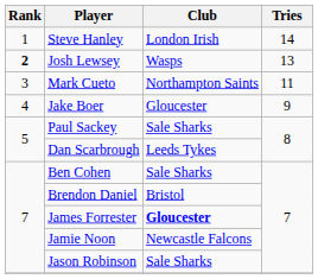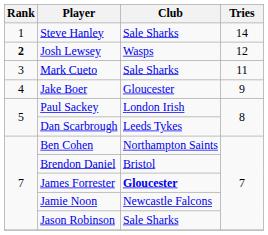 <table class="wikitable" style="text-align:center">
 <tr>
 <th>Rank</th>
 <th>Player</th>
 <th>Club</th>
 <th style="width:50px;">Tries</th>
 </tr>
 <tr>
 <td>1</td>
 <td align=left> <a href='#'>Steve Hanley</a></td>
-<td align=left><a href='#'>London Irish</a></td>
+<td align=left><a href='#'>Sale Sharks</a></td>
 <td>14</td>
 </tr>
 <tr>
 <td><strong>2</strong></td>
 <td align=left> <a href='#'>Josh Lewsey</a></td>
 <td align=left><a href='#'>Wasps</a></td>
-<td>13</td>
+<td>12</td>
 </tr>
 <tr>
 <td>3</td>
 <td align=left> <a href='#'>Mark Cueto</a></td>
-<td align=left><a href='#'>Northampton Saints</a></td>
+<td align=left><a href='#'>Sale Sharks</a></td>
 <td>11</td>
 </tr>
 <tr>
 <td>4</td>
 <td align=left> <a href='#'>Jake Boer</a></td>
 <td align=left><a href='#'>Gloucester</a></td>
 <td>9</td>
 </tr>
 <tr>
 <td rowspan=2>5</td>
 <td align=left> <a href='#'>Paul Sackey</a></td>
-<td align=left><a href='#'>Sale Sharks</a></td>
+<td align=left><a href='#'>London Irish</a></td>
 <td rowspan=2>8</td>
 </tr>
 <tr>
 <td align=left> <a href='#'>Dan Scarbrough</a></td>
 <td align=left><a href='#'>Leeds Tykes</a></td>
 </tr>
 <tr>
 <td rowspan=5>7</td>
 <td align=left> <a href='#'>Ben Cohen</a></td>
-<td align=left><a href='#'>Sale Sharks</a></td>
+<td align=left><a href='#'>Northampton Saints</a></td>
 <td rowspan=5>7</td>
 </tr>
 <tr>
 <td align=left> <a href='#'>Brendon Daniel</a></td>
 <td align=left><a href='#'>Bristol</a></td>
 </tr>
 <tr>
 <td align=left> <a href='#'>James Forrester</a></td>
 <td align=left><strong><a href='#'>Gloucester</a></strong></td>
 </tr>
 <tr>
 <td align=left> <a href='#'>Jamie Noon</a></td>
 <td align=left><a href='#'>Newcastle Falcons</a></td>
 </tr>
 <tr>
 <td align=left> <a href='#'>Jason Robinson</a></td>
 <td align=left><a href='#'>Sale Sharks</a></td>
 </tr>
 <tr>
 </tr>
 </table>
